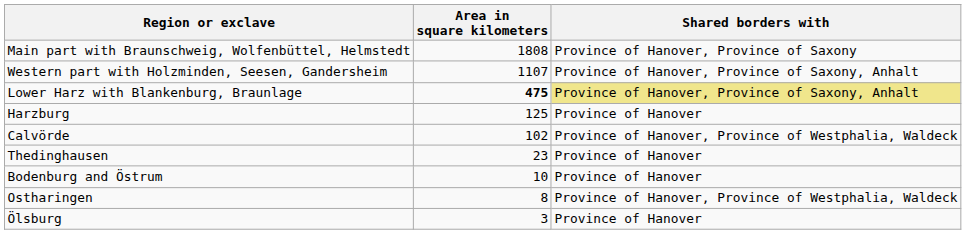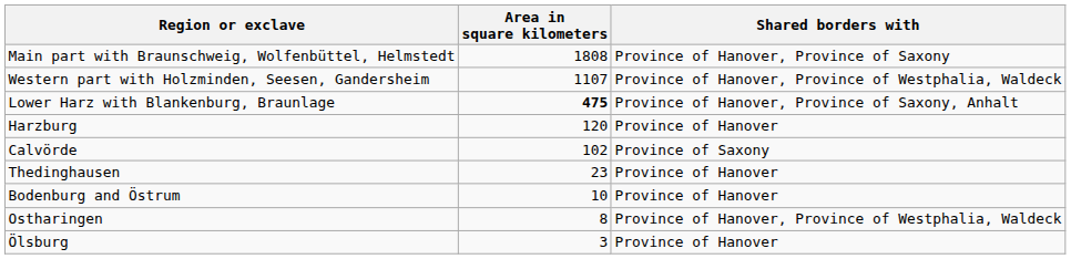 <table class="wikitable">
 <tr>
 <th>Region or exclave</th>
 <th>Area in<br>square kilometers</th>
 <th>Shared borders with</th>
 </tr>
 <tr>
 <td>Main part with Braunschweig, Wolfenbüttel, Helmstedt</td>
 <td align="right">1808</td>
 <td>Province of Hanover, Province of Saxony</td>
 </tr>
 <tr>
 <td>Western part with Holzminden, Seesen, Gandersheim</td>
 <td align="right">1107</td>
-<td>Province of Hanover, Province of Saxony, Anhalt</td>
+<td>Province of Hanover, Province of Westphalia, Waldeck</td>
 </tr>
 <tr>
 <td>Lower Harz with Blankenburg, Braunlage</td>
 <td align="right"><strong>475</strong></td>
-<td style="background: khaki;">Province of Hanover, Province of Saxony, Anhalt</td>
+<td>Province of Hanover, Province of Saxony, Anhalt</td>
 </tr>
 <tr>
 <td>Harzburg</td>
-<td align="right">125</td>
+<td align="right">120</td>
 <td>Province of Hanover</td>
 </tr>
 <tr>
 <td>Calvörde</td>
 <td align="right">102</td>
-<td>Province of Hanover, Province of Westphalia, Waldeck</td>
+<td>Province of Saxony</td>
 </tr>
 <tr>
 <td>Thedinghausen</td>
 <td align="right">23</td>
 <td>Province of Hanover</td>
 </tr>
 <tr>
 <td>Bodenburg and Östrum</td>
 <td align="right">10</td>
 <td>Province of Hanover</td>
 </tr>
 <tr>
 <td>Ostharingen</td>
 <td align="right">8</td>
 <td>Province of Hanover, Province of Westphalia, Waldeck</td>
 </tr>
 <tr>
 <td>Ölsburg</td>
 <td align="right">3</td>
 <td>Province of Hanover</td>
 </tr>
 </table>
